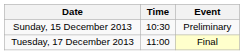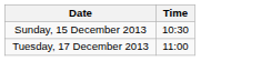 <table class = "wikitable" style="text-align:center;">
 <tr>
 <th width=220>Date</th>
 <th width=50>Time</th>
-<th width=100>Event</th>
 </tr>
 <tr>
 <td>Sunday, 15 December 2013</td>
 <td>10:30</td>
-<td>Preliminary</td>
 </tr>
 <tr>
 <td>Tuesday, 17 December 2013</td>
 <td>11:00</td>
-<td bgcolor=ffffcc>Final</td>
 </tr>
 </table>
